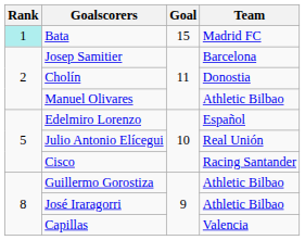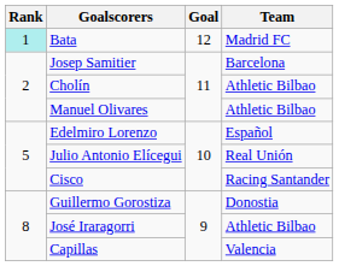 <table class="wikitable">
 <tr>
 <th>Rank</th>
 <th>Goalscorers</th>
 <th>Goal</th>
 <th>Team</th>
 </tr>
 <tr>
 <td align=center style="background: paleturquoise;">1</td>
 <td> <a href='#'>Bata</a></td>
-<td align=center>15</td>
+<td align=center>12</td>
 <td><a href='#'>Madrid FC</a></td>
 </tr>
 <tr>
 <td rowspan=3 align=center>2</td>
 <td> <a href='#'>Josep Samitier</a></td>
 <td rowspan=3 align=center>11</td>
 <td><a href='#'>Barcelona</a></td>
 </tr>
 <tr>
 <td> <a href='#'>Cholín</a></td>
-<td><a href='#'>Donostia</a></td>
+<td><a href='#'>Athletic Bilbao</a></td>
 </tr>
 <tr>
 <td> <a href='#'>Manuel Olivares</a></td>
 <td><a href='#'>Athletic Bilbao</a></td>
 </tr>
 <tr>
 <td rowspan=3 align=center>5</td>
 <td> <a href='#'>Edelmiro Lorenzo</a></td>
 <td rowspan=3 align=center>10</td>
 <td><a href='#'>Español</a></td>
 </tr>
 <tr>
 <td> <a href='#'>Julio Antonio Elícegui</a></td>
 <td><a href='#'>Real Unión</a></td>
 </tr>
 <tr>
 <td> <a href='#'>Cisco</a></td>
 <td><a href='#'>Racing Santander</a></td>
 </tr>
 <tr>
 <td rowspan=3 align=center>8</td>
 <td> <a href='#'>Guillermo Gorostiza</a></td>
 <td rowspan=3 align=center>9</td>
-<td><a href='#'>Athletic Bilbao</a></td>
+<td><a href='#'>Donostia</a></td>
 </tr>
 <tr>
 <td> <a href='#'>José Iraragorri</a></td>
 <td><a href='#'>Athletic Bilbao</a></td>
 </tr>
 <tr>
 <td> <a href='#'>Capillas</a></td>
 <td><a href='#'>Valencia</a></td>
 </tr>
 </table>
